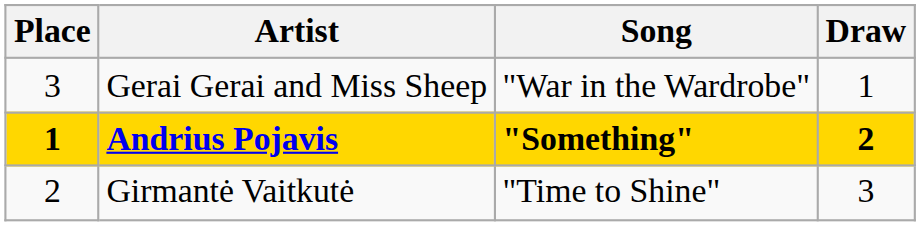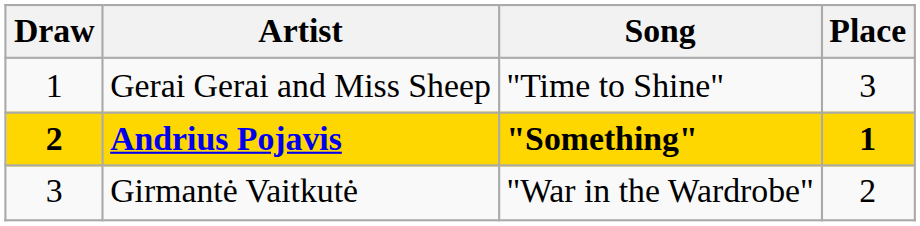 <table class="sortable wikitable" style="margin: 1em auto 1em auto; text-align:center;">
 <tr>
-<th>Place</th>
+<th>Draw</th>
 <th>Artist</th>
 <th>Song</th>
-<th>Draw</th>
+<th>Place</th>
+</tr>
+<tr>
+<td>1</td>
+<td align="left">Gerai Gerai and Miss Sheep</td>
+<td align="left">"Time to Shine"</td>
+<td>3</td>
+</tr>
+<tr style="font-weight:bold; background:gold;">
+<td>2</td>
+<td align="left"><a href='#'>Andrius Pojavis</a></td>
+<td align="left">"Something"</td>
+<td>1</td>
 </tr>
 <tr>
 <td>3</td>
-<td align="left">Gerai Gerai and Miss Sheep</td>
+<td align="left">Girmantė Vaitkutė</td>
 <td align="left">"War in the Wardrobe"</td>
-<td>1</td>
-</tr>
-<tr style="font-weight:bold; background:gold;">
-<td>1</td>
-<td align="left"><a href='#'>Andrius Pojavis</a></td>
-<td align="left">"Something"</td>
 <td>2</td>
 </tr>
-<tr>
-<td>2</td>
-<td align="left">Girmantė Vaitkutė</td>
-<td align="left">"Time to Shine"</td>
-<td>3</td>
-</tr>
 </table>
